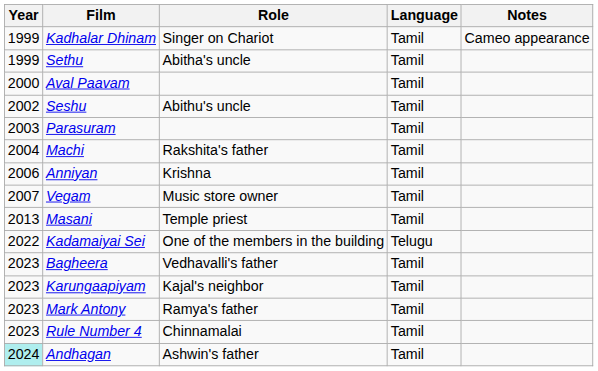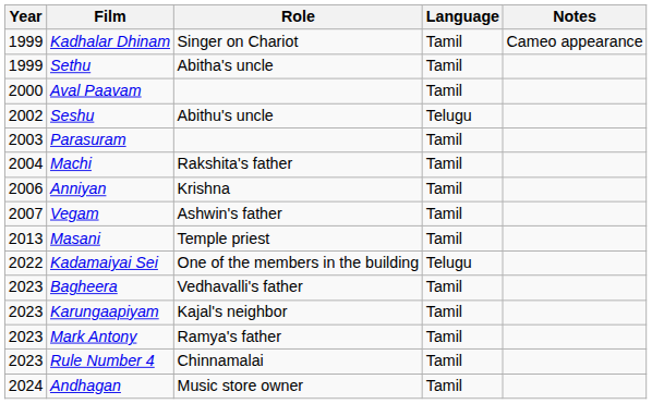 <table class="wikitable sortable">
 <tr>
 <th>Year</th>
 <th>Film</th>
 <th>Role</th>
 <th>Language</th>
 <th>Notes</th>
 </tr>
 <tr>
 <td>1999</td>
 <td><em><a href='#'>Kadhalar Dhinam</a></em></td>
 <td>Singer on Chariot</td>
 <td>Tamil</td>
 <td>Cameo appearance</td>
 </tr>
 <tr>
 <td>1999</td>
 <td><em><a href='#'>Sethu</a></em></td>
 <td>Abitha's uncle</td>
 <td>Tamil</td>
 <td></td>
 </tr>
 <tr>
 <td>2000</td>
 <td><em><a href='#'>Aval Paavam</a></em></td>
 <td></td>
 <td>Tamil</td>
 <td></td>
 </tr>
 <tr>
 <td>2002</td>
 <td><em><a href='#'>Seshu</a></em></td>
 <td>Abithu's uncle</td>
-<td>Tamil</td>
+<td>Telugu</td>
 <td></td>
 </tr>
 <tr>
 <td>2003</td>
 <td><em><a href='#'>Parasuram</a></em></td>
 <td></td>
 <td>Tamil</td>
 <td></td>
 </tr>
 <tr>
 <td>2004</td>
 <td><em><a href='#'>Machi</a></em></td>
 <td>Rakshita's father</td>
 <td>Tamil</td>
 <td></td>
 </tr>
 <tr>
 <td>2006</td>
 <td><em><a href='#'>Anniyan</a></em></td>
 <td>Krishna</td>
 <td>Tamil</td>
 <td></td>
 </tr>
 <tr>
 <td>2007</td>
 <td><em><a href='#'>Vegam</a></em></td>
-<td>Music store owner</td>
+<td>Ashwin's father</td>
 <td>Tamil</td>
 <td></td>
 </tr>
 <tr>
 <td>2013</td>
 <td><em><a href='#'>Masani</a></em></td>
 <td>Temple priest</td>
 <td>Tamil</td>
 <td></td>
 </tr>
 <tr>
 <td>2022</td>
 <td><em><a href='#'>Kadamaiyai Sei</a></em></td>
 <td>One of the members in the building</td>
 <td>Telugu</td>
 <td></td>
 </tr>
 <tr>
 <td>2023</td>
 <td><em><a href='#'>Bagheera</a></em></td>
 <td>Vedhavalli's father</td>
 <td>Tamil</td>
 <td></td>
 </tr>
 <tr>
 <td>2023</td>
 <td><em><a href='#'>Karungaapiyam</a></em></td>
 <td>Kajal's neighbor</td>
 <td>Tamil</td>
 <td></td>
 </tr>
 <tr>
 <td>2023</td>
 <td><em><a href='#'>Mark Antony</a></em></td>
 <td>Ramya's father</td>
 <td>Tamil</td>
 <td></td>
 </tr>
 <tr>
 <td>2023</td>
 <td><em><a href='#'>Rule Number 4</a></em></td>
 <td>Chinnamalai</td>
 <td>Tamil</td>
 <td></td>
 </tr>
 <tr>
-<td style="background: paleturquoise;">2024</td>
+<td>2024</td>
 <td><em><a href='#'>Andhagan</a></em></td>
-<td>Ashwin's father</td>
+<td>Music store owner</td>
 <td>Tamil</td>
 <td></td>
 </tr>
 </table>
